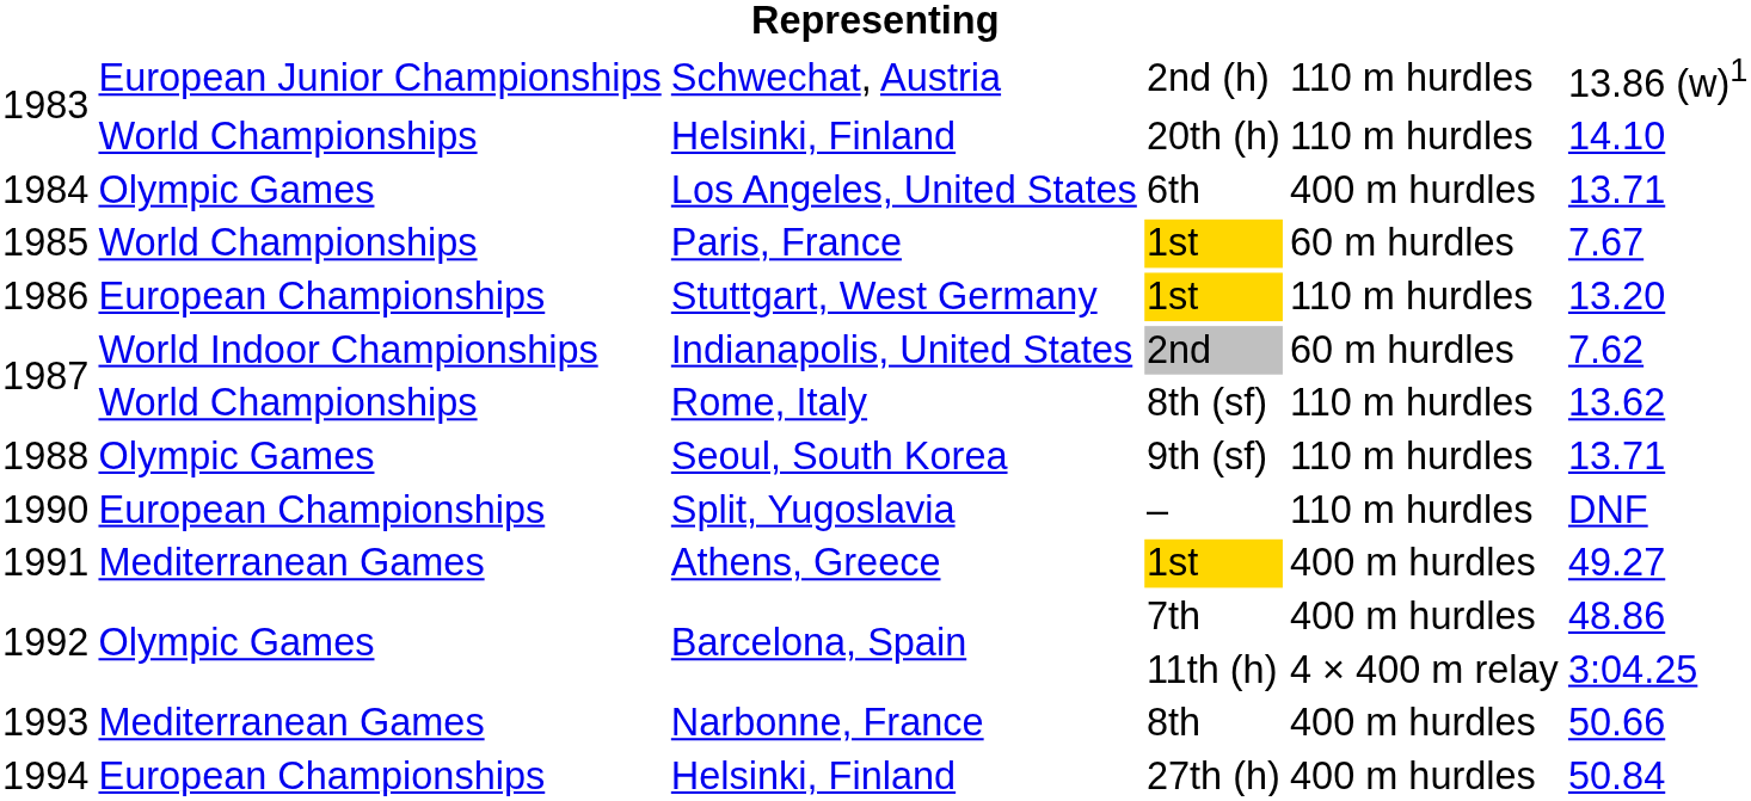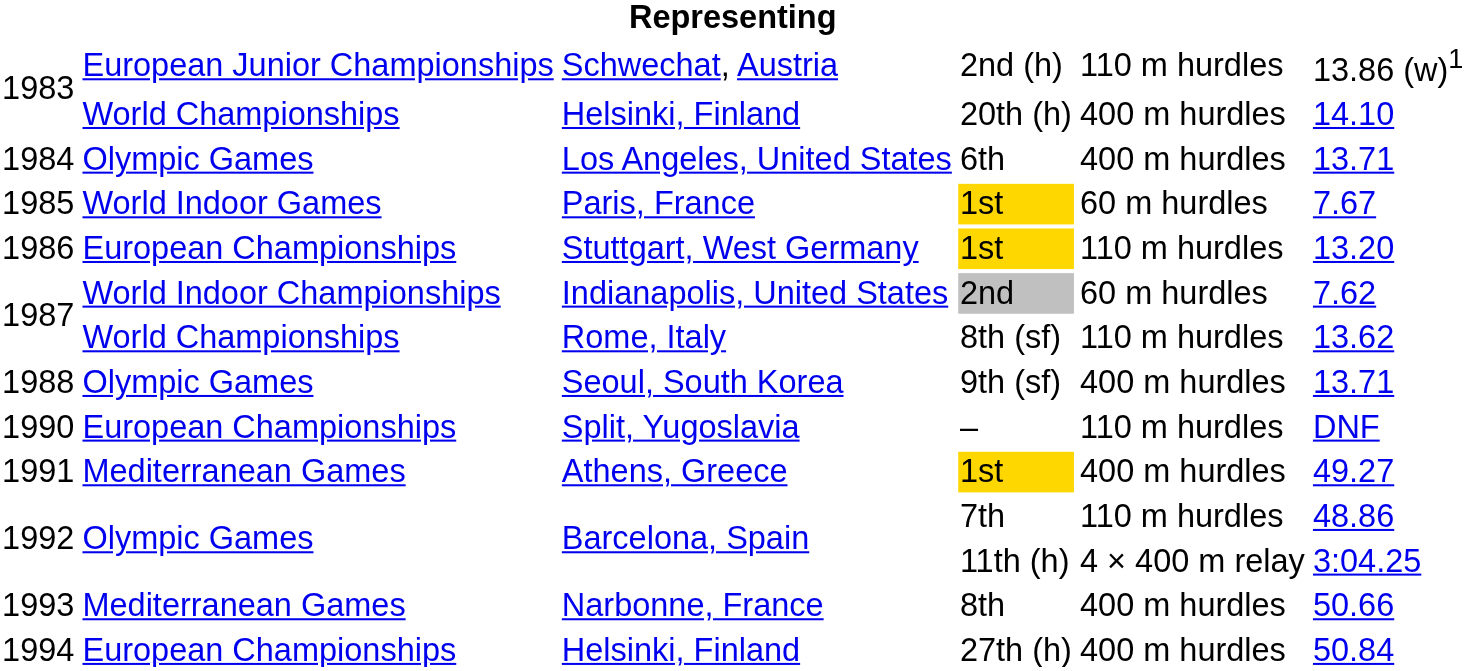 <table>
 <tr>
 <th colspan="6">Representing </th>
 </tr>
 <tr>
 <td rowspan=2>1983</td>
 <td><a href='#'>European Junior Championships</a></td>
 <td><a href='#'>Schwechat</a>, <a href='#'>Austria</a></td>
 <td>2nd (h)</td>
 <td>110 m hurdles</td>
 <td>13.86 (w)<sup>1</sup></td>
 </tr>
 <tr>
 <td><a href='#'>World Championships</a></td>
 <td><a href='#'>Helsinki, Finland</a></td>
 <td>20th (h)</td>
-<td>110 m hurdles</td>
+<td>400 m hurdles</td>
 <td><a href='#'>14.10</a></td>
 </tr>
 <tr>
 <td>1984</td>
 <td><a href='#'>Olympic Games</a></td>
 <td><a href='#'>Los Angeles, United States</a></td>
 <td>6th</td>
 <td>400 m hurdles</td>
 <td><a href='#'>13.71</a></td>
 </tr>
 <tr>
 <td>1985</td>
-<td><a href='#'>World Championships</a></td>
+<td><a href='#'>World Indoor Games</a></td>
 <td><a href='#'>Paris, France</a></td>
 <td bgcolor=gold>1st</td>
 <td>60 m hurdles</td>
 <td><a href='#'>7.67</a></td>
 </tr>
 <tr>
 <td>1986</td>
 <td><a href='#'>European Championships</a></td>
 <td><a href='#'>Stuttgart, West Germany</a></td>
 <td bgcolor=gold>1st</td>
 <td>110 m hurdles</td>
 <td><a href='#'>13.20</a></td>
 </tr>
 <tr>
 <td rowspan=2>1987</td>
 <td><a href='#'>World Indoor Championships</a></td>
 <td><a href='#'>Indianapolis, United States</a></td>
 <td bgcolor=silver>2nd</td>
 <td>60 m hurdles</td>
 <td><a href='#'>7.62</a></td>
 </tr>
 <tr>
 <td><a href='#'>World Championships</a></td>
 <td><a href='#'>Rome, Italy</a></td>
 <td>8th (sf)</td>
 <td>110 m hurdles</td>
 <td><a href='#'>13.62</a></td>
 </tr>
 <tr>
 <td>1988</td>
 <td><a href='#'>Olympic Games</a></td>
 <td><a href='#'>Seoul, South Korea</a></td>
 <td>9th (sf)</td>
-<td>110 m hurdles</td>
+<td>400 m hurdles</td>
 <td><a href='#'>13.71</a></td>
 </tr>
 <tr>
 <td>1990</td>
 <td><a href='#'>European Championships</a></td>
 <td><a href='#'>Split, Yugoslavia</a></td>
 <td>–</td>
 <td>110 m hurdles</td>
 <td><a href='#'>DNF</a></td>
 </tr>
 <tr>
 <td>1991</td>
 <td><a href='#'>Mediterranean Games</a></td>
 <td><a href='#'>Athens, Greece</a></td>
 <td bgcolor=gold>1st</td>
 <td>400 m hurdles</td>
 <td><a href='#'>49.27</a></td>
 </tr>
 <tr>
 <td rowspan=2>1992</td>
 <td rowspan=2><a href='#'>Olympic Games</a></td>
 <td rowspan=2><a href='#'>Barcelona, Spain</a></td>
 <td>7th</td>
-<td>400 m hurdles</td>
+<td>110 m hurdles</td>
 <td><a href='#'>48.86</a></td>
 </tr>
 <tr>
 <td>11th (h)</td>
 <td>4 × 400 m relay</td>
 <td><a href='#'>3:04.25</a></td>
 </tr>
 <tr>
 <td>1993</td>
 <td><a href='#'>Mediterranean Games</a></td>
 <td><a href='#'>Narbonne, France</a></td>
 <td>8th</td>
 <td>400 m hurdles</td>
 <td><a href='#'>50.66</a></td>
 </tr>
 <tr>
 <td>1994</td>
 <td><a href='#'>European Championships</a></td>
 <td><a href='#'>Helsinki, Finland</a></td>
 <td>27th (h)</td>
 <td>400 m hurdles</td>
 <td><a href='#'>50.84</a></td>
 </tr>
 </table>
